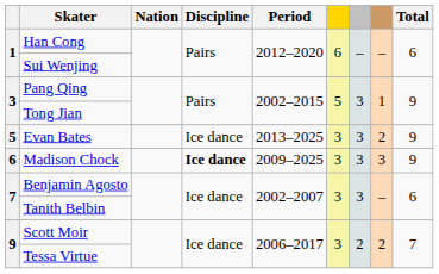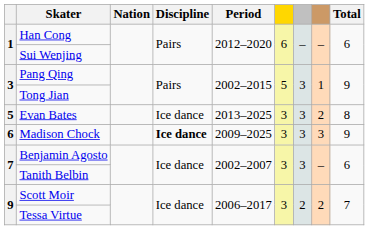 <table class="wikitable unsortable" style="text-align:center">
 <tr>
 <th scope="col"></th>
 <th scope="col">Skater</th>
 <th scope="col">Nation</th>
 <th scope="col">Discipline</th>
 <th scope="col">Period</th>
 <th scope="col" style="width:1em; background-color:gold"></th>
 <th scope="col" style="width:1em;background-color:silver"></th>
 <th scope="col" style="width:1em;background-color:#CC9966"></th>
 <th scope="col">Total</th>
 </tr>
 <tr>
 <th scope="row" rowspan="2">1</th>
 <td align="left"><a href='#'>Han Cong</a></td>
 <td rowspan="2" align="left"></td>
 <td rowspan="2" align="left">Pairs</td>
 <td rowspan="2" align="left">2012–2020</td>
 <td rowspan="2" bgcolor="#F7F6A8">6</td>
 <td rowspan="2" bgcolor="#DCE5E5">–</td>
 <td rowspan="2" bgcolor="#FFDAB9">–</td>
 <td rowspan="2">6</td>
 </tr>
 <tr>
 <td align="left"><a href='#'>Sui Wenjing</a></td>
 </tr>
 <tr>
 <th scope="row" rowspan="2">3</th>
 <td align="left"><a href='#'>Pang Qing</a></td>
 <td rowspan="2" align="left"></td>
 <td rowspan="2" align="left">Pairs</td>
 <td rowspan="2" align="left">2002–2015</td>
 <td rowspan="2" bgcolor="#F7F6A8">5</td>
 <td rowspan="2" bgcolor="#DCE5E5">3</td>
 <td rowspan="2" bgcolor="#FFDAB9">1</td>
 <td rowspan="2">9</td>
 </tr>
 <tr>
 <td align="left"><a href='#'>Tong Jian</a></td>
 </tr>
 <tr>
 <th scope="row">5</th>
 <td align="left"><a href='#'>Evan Bates</a></td>
 <td align="left"></td>
 <td align="left">Ice dance</td>
 <td align="left">2013–2025</td>
 <td bgcolor="#F7F6A8">3</td>
 <td bgcolor="#DCE5E5">3</td>
 <td bgcolor="#FFDAB9">2</td>
-<td>9</td>
+<td>8</td>
 </tr>
 <tr>
 <th scope="row">6</th>
 <td align="left"><a href='#'>Madison Chock</a></td>
 <td align="left"></td>
 <td align="left"><strong>Ice dance</strong></td>
 <td align="left">2009–2025</td>
 <td bgcolor="#F7F6A8">3</td>
 <td bgcolor="#DCE5E5">3</td>
 <td bgcolor="#FFDAB9">3</td>
 <td>9</td>
 </tr>
 <tr>
 <th scope="row" rowspan="2">7</th>
 <td align="left"><a href='#'>Benjamin Agosto</a></td>
 <td rowspan="2" align="left"></td>
 <td rowspan="2" align="left">Ice dance</td>
 <td rowspan="2" align="left">2002–2007</td>
 <td rowspan="2" bgcolor="#F7F6A8">3</td>
 <td rowspan="2" bgcolor="#DCE5E5">3</td>
 <td rowspan="2" bgcolor="#FFDAB9">–</td>
 <td rowspan="2">6</td>
 </tr>
 <tr>
 <td align="left"><a href='#'>Tanith Belbin</a></td>
 </tr>
 <tr>
 <th scope="row" rowspan="2">9</th>
 <td align="left"><a href='#'>Scott Moir</a></td>
 <td rowspan="2" align="left"></td>
 <td rowspan="2" align="left">Ice dance</td>
 <td rowspan="2" align="left">2006–2017</td>
 <td rowspan="2" bgcolor="#F7F6A8">3</td>
 <td rowspan="2" bgcolor="#DCE5E5">2</td>
 <td rowspan="2" bgcolor="#FFDAB9">2</td>
 <td rowspan="2">7</td>
 </tr>
 <tr>
 <td align="left"><a href='#'>Tessa Virtue</a></td>
 </tr>
 </table>
